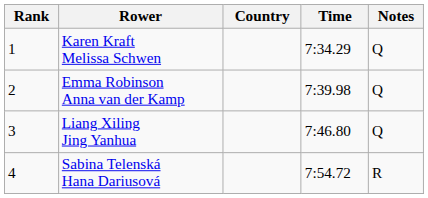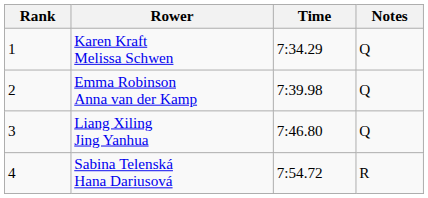 <table class="wikitable sortable" width=50%>
 <tr>
 <th>Rank</th>
 <th>Rower</th>
-<th>Country</th>
 <th>Time</th>
 <th>Notes</th>
 </tr>
 <tr>
 <td>1</td>
 <td><a href='#'>Karen Kraft</a><br><a href='#'>Melissa Schwen</a></td>
-<td></td>
 <td>7:34.29</td>
 <td>Q</td>
 </tr>
 <tr>
 <td>2</td>
 <td><a href='#'>Emma Robinson</a><br><a href='#'>Anna van der Kamp</a></td>
-<td></td>
 <td>7:39.98</td>
 <td>Q</td>
 </tr>
 <tr>
 <td>3</td>
 <td><a href='#'>Liang Xiling</a><br><a href='#'>Jing Yanhua</a></td>
-<td></td>
 <td>7:46.80</td>
 <td>Q</td>
 </tr>
 <tr>
 <td>4</td>
 <td><a href='#'>Sabina Telenská</a><br><a href='#'>Hana Dariusová</a></td>
-<td></td>
 <td>7:54.72</td>
 <td>R</td>
 </tr>
 </table>
